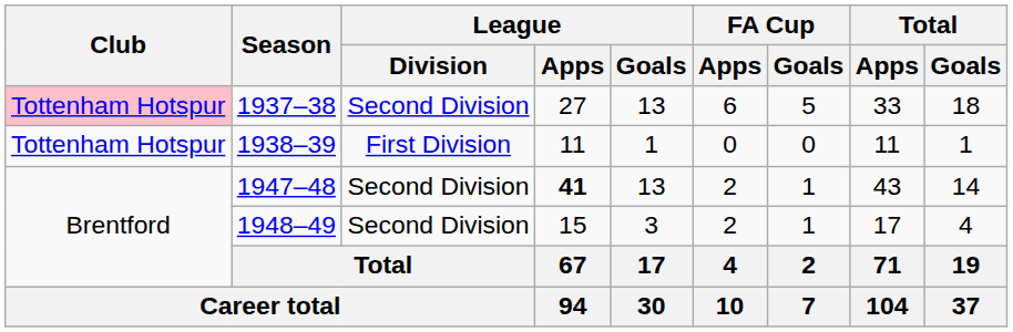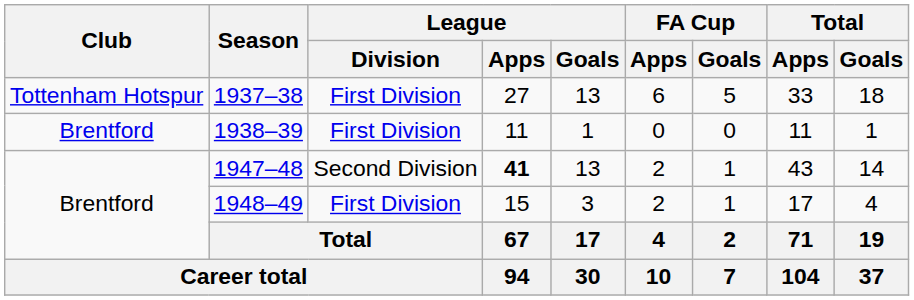 <table class="wikitable" style="text-align: center;">
 <tr>
 <th rowspan="2">Club</th>
 <th rowspan="2">Season</th>
 <th colspan="3">League</th>
 <th colspan="2">FA Cup</th>
 <th colspan="2">Total</th>
 </tr>
 <tr>
 <th>Division</th>
 <th>Apps</th>
 <th>Goals</th>
 <th>Apps</th>
 <th>Goals</th>
 <th>Apps</th>
 <th>Goals</th>
 </tr>
 <tr>
-<td style="background: pink;"><a href='#'>Tottenham Hotspur</a></td>
+<td><a href='#'>Tottenham Hotspur</a></td>
 <td><a href='#'>1937–38</a></td>
-<td><a href='#'>Second Division</a></td>
+<td><a href='#'>First Division</a></td>
 <td>27</td>
 <td>13</td>
 <td>6</td>
 <td>5</td>
 <td>33</td>
 <td>18</td>
 </tr>
 <tr>
-<td><a href='#'>Tottenham Hotspur</a></td>
+<td><a href='#'>Brentford</a></td>
 <td><a href='#'>1938–39</a></td>
 <td><a href='#'>First Division</a></td>
 <td>11</td>
 <td>1</td>
 <td>0</td>
 <td>0</td>
 <td>11</td>
 <td>1</td>
 </tr>
 <tr>
 <td rowspan="3">Brentford</td>
 <td><a href='#'>1947–48</a></td>
 <td>Second Division</td>
 <td><strong>41</strong></td>
 <td>13</td>
 <td>2</td>
 <td>1</td>
 <td>43</td>
 <td>14</td>
 </tr>
 <tr>
 <td><a href='#'>1948–49</a></td>
-<td>Second Division</td>
+<td><a href='#'>First Division</a></td>
 <td>15</td>
 <td>3</td>
 <td>2</td>
 <td>1</td>
 <td>17</td>
 <td>4</td>
 </tr>
 <tr>
 <th colspan="2">Total</th>
 <th>67</th>
 <th>17</th>
 <th>4</th>
 <th>2</th>
 <th>71</th>
 <th>19</th>
 </tr>
 <tr>
 <th colspan="3">Career total</th>
 <th>94</th>
 <th>30</th>
 <th>10</th>
 <th>7</th>
 <th>104</th>
 <th>37</th>
 </tr>
 </table>
